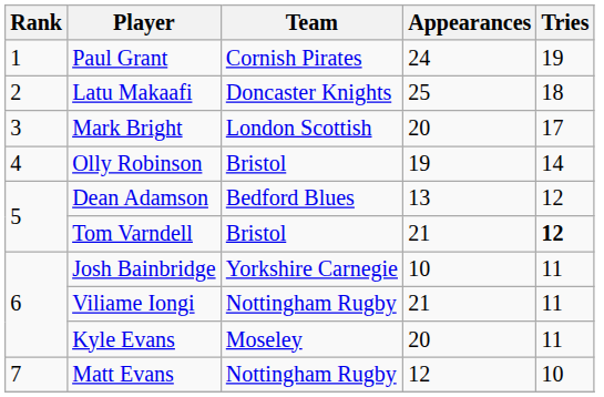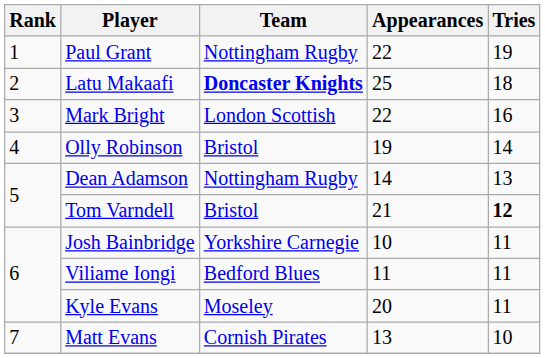 <table class="wikitable">
 <tr>
 <th>Rank</th>
 <th>Player</th>
 <th>Team</th>
 <th>Appearances</th>
 <th>Tries</th>
 </tr>
 <tr>
 <td>1</td>
 <td> <a href='#'>Paul Grant</a></td>
-<td><a href='#'>Cornish Pirates</a></td>
-<td>24</td>
+<td><a href='#'>Nottingham Rugby</a></td>
+<td>22</td>
 <td>19</td>
 </tr>
 <tr>
 <td>2</td>
 <td> <a href='#'>Latu Makaafi</a></td>
-<td><a href='#'>Doncaster Knights</a></td>
+<td><strong><a href='#'>Doncaster Knights</a></strong></td>
 <td>25</td>
 <td>18</td>
 </tr>
 <tr>
 <td>3</td>
 <td> <a href='#'>Mark Bright</a></td>
 <td><a href='#'>London Scottish</a></td>
-<td>20</td>
-<td>17</td>
+<td>22</td>
+<td>16</td>
 </tr>
 <tr>
 <td>4</td>
 <td> <a href='#'>Olly Robinson</a></td>
 <td><a href='#'>Bristol</a></td>
 <td>19</td>
 <td>14</td>
 </tr>
 <tr>
 <td rowspan=2>5</td>
 <td> <a href='#'>Dean Adamson</a></td>
-<td><a href='#'>Bedford Blues</a></td>
+<td><a href='#'>Nottingham Rugby</a></td>
+<td>14</td>
 <td>13</td>
-<td>12</td>
 </tr>
 <tr>
 <td> <a href='#'>Tom Varndell</a></td>
 <td><a href='#'>Bristol</a></td>
 <td>21</td>
 <td><strong>12</strong></td>
 </tr>
 <tr>
 <td rowspan=3>6</td>
 <td> <a href='#'>Josh Bainbridge</a></td>
 <td><a href='#'>Yorkshire Carnegie</a></td>
 <td>10</td>
 <td>11</td>
 </tr>
 <tr>
 <td> <a href='#'>Viliame Iongi</a></td>
-<td><a href='#'>Nottingham Rugby</a></td>
-<td>21</td>
+<td><a href='#'>Bedford Blues</a></td>
+<td>11</td>
 <td>11</td>
 </tr>
 <tr>
 <td> <a href='#'>Kyle Evans</a></td>
 <td><a href='#'>Moseley</a></td>
 <td>20</td>
 <td>11</td>
 </tr>
 <tr>
 <td>7</td>
 <td> <a href='#'>Matt Evans</a></td>
-<td><a href='#'>Nottingham Rugby</a></td>
-<td>12</td>
+<td><a href='#'>Cornish Pirates</a></td>
+<td>13</td>
 <td>10</td>
 </tr>
 <tr>
 </tr>
 </table>
